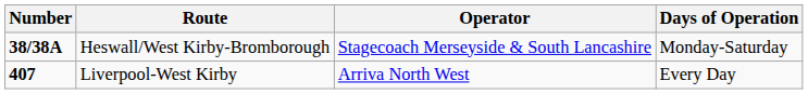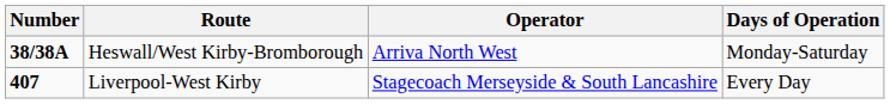 <table class="wikitable" border="1">
 <tr>
 <th>Number</th>
 <th>Route</th>
 <th>Operator</th>
 <th>Days of Operation</th>
 </tr>
 <tr>
 <td><strong>38/38A</strong></td>
 <td>Heswall/West Kirby-Bromborough</td>
-<td><a href='#'>Stagecoach Merseyside & South Lancashire</a></td>
+<td><a href='#'>Arriva North West</a></td>
 <td>Monday-Saturday</td>
 </tr>
 <tr>
 <td><strong>407</strong></td>
 <td>Liverpool-West Kirby</td>
-<td><a href='#'>Arriva North West</a></td>
+<td><a href='#'>Stagecoach Merseyside & South Lancashire</a></td>
 <td>Every Day</td>
 </tr>
 </table>
